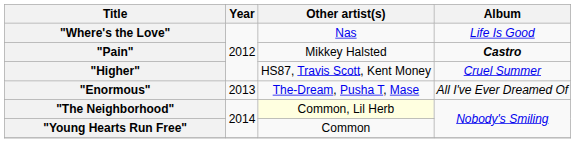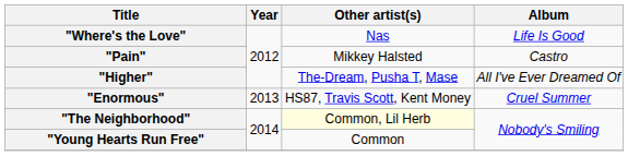 <table class="wikitable plainrowheaders" style="text-align:center;">
 <tr>
 <th scope="col" style="width:18em;">Title</th>
 <th scope="col">Year</th>
 <th scope="col">Other artist(s)</th>
 <th scope="col">Album</th>
 </tr>
 <tr>
 <th scope="row">"Where's the Love"</th>
 <td rowspan="3">2012</td>
 <td><a href='#'>Nas</a></td>
 <td><em><a href='#'>Life Is Good</a></em></td>
 </tr>
 <tr>
 <th scope="row">"Pain"</th>
 <td>Mikkey Halsted</td>
-<td><strong><em>Castro</em></strong></td>
+<td><em>Castro</em></td>
 </tr>
 <tr>
 <th scope="row">"Higher"</th>
-<td>HS87, <a href='#'>Travis Scott</a>, Kent Money</td>
-<td><em><a href='#'>Cruel Summer</a></em></td>
+<td><a href='#'>The-Dream</a>, <a href='#'>Pusha T</a>, <a href='#'>Mase</a></td>
+<td><em>All I've Ever Dreamed Of</em></td>
 </tr>
 <tr>
 <th scope="row">"Enormous"</th>
 <td rowspan="1">2013</td>
-<td><a href='#'>The-Dream</a>, <a href='#'>Pusha T</a>, <a href='#'>Mase</a></td>
-<td><em>All I've Ever Dreamed Of</em></td>
+<td>HS87, <a href='#'>Travis Scott</a>, Kent Money</td>
+<td><em><a href='#'>Cruel Summer</a></em></td>
 </tr>
 <tr>
 <th scope="row">"The Neighborhood"</th>
 <td rowspan="2">2014</td>
 <td style="background: lightyellow;">Common, Lil Herb</td>
 <td rowspan="2"><em><a href='#'>Nobody's Smiling</a></em></td>
 </tr>
 <tr>
 <th scope="row">"Young Hearts Run Free"</th>
 <td>Common</td>
 </tr>
 <tr>
 </tr>
 </table>
